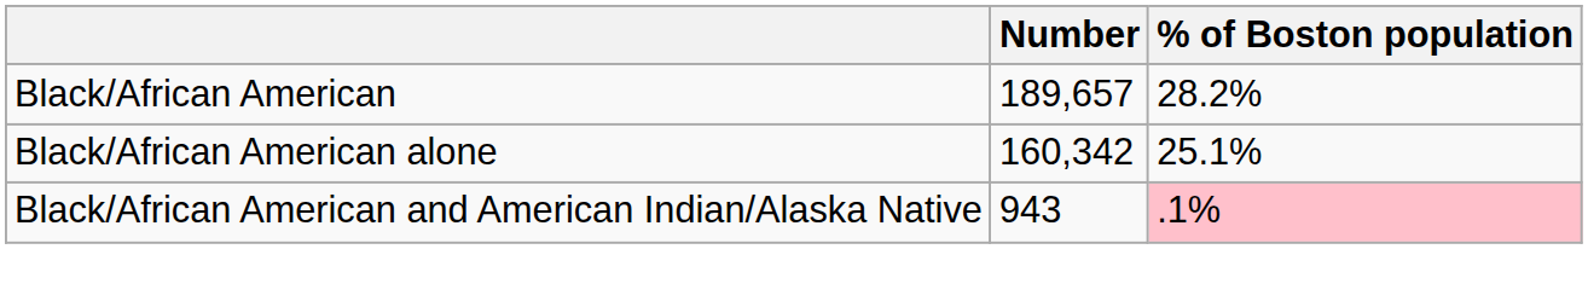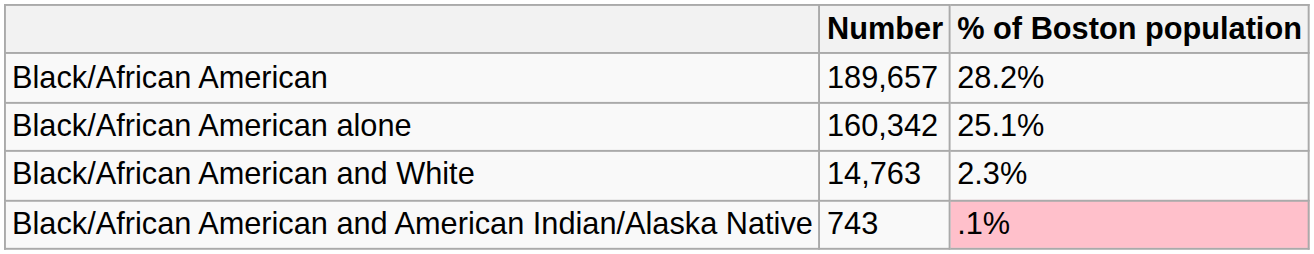 <table class="wikitable">
 <tr>
 <th></th>
 <th>Number</th>
 <th>% of Boston population</th>
 </tr>
 <tr>
 <td>Black/African American</td>
 <td>189,657</td>
 <td>28.2%</td>
 </tr>
 <tr>
 <td>Black/African American alone</td>
 <td>160,342</td>
 <td>25.1%</td>
 </tr>
 <tr>
+<td>Black/African American and White</td>
+<td>14,763</td>
+<td>2.3%</td>
+</tr>
+<tr>
 <td>Black/African American and American Indian/Alaska Native</td>
-<td>943</td>
+<td>743</td>
 <td style="background: pink;">.1%</td>
 </tr>
 </table>
